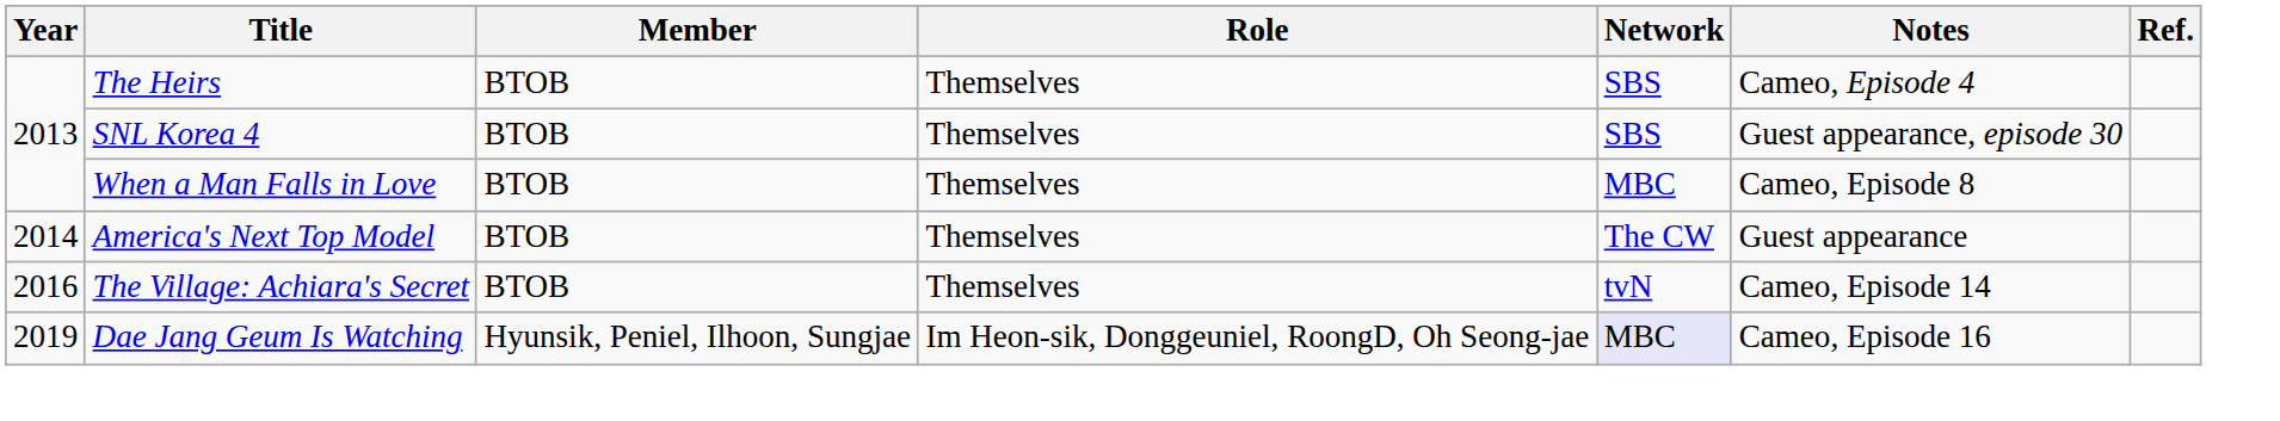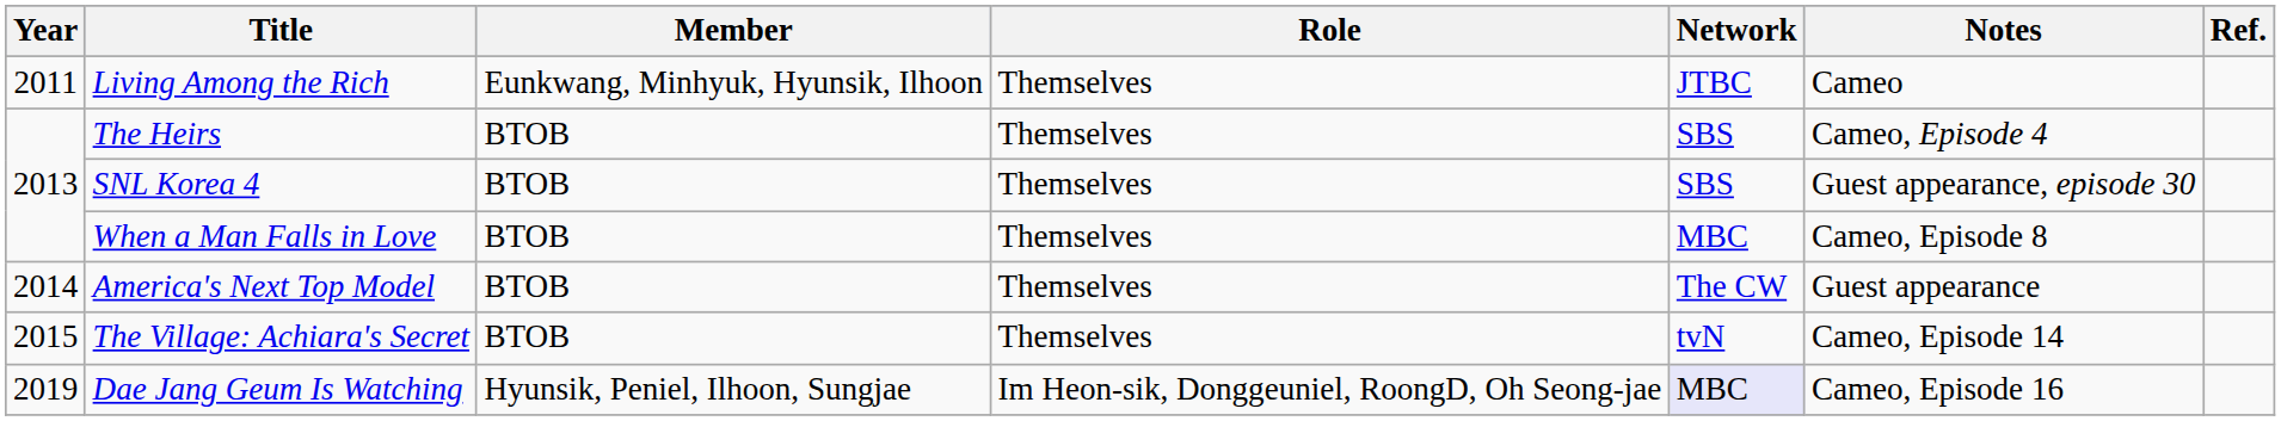 <table class="wikitable">
 <tr style="background:#B0C4DE;">
 <th>Year</th>
 <th>Title</th>
 <th>Member</th>
 <th>Role</th>
 <th>Network</th>
 <th>Notes</th>
 <th>Ref.</th>
+</tr>
+<tr>
+<td style="text-align:center;">2011</td>
+<td><em><a href='#'>Living Among the Rich</a></em></td>
+<td>Eunkwang, Minhyuk, Hyunsik, Ilhoon</td>
+<td>Themselves</td>
+<td><a href='#'>JTBC</a></td>
+<td>Cameo</td>
+<td></td>
 </tr>
 <tr>
 <td rowspan=3 style="text-align:center;">2013</td>
 <td><em><a href='#'>The Heirs</a></em></td>
 <td>BTOB</td>
 <td>Themselves</td>
 <td><a href='#'>SBS</a></td>
 <td>Cameo, <em>Episode 4</em></td>
 <td></td>
 </tr>
 <tr>
 <td><a href='#'><em>SNL Korea 4</em></a></td>
 <td>BTOB</td>
 <td>Themselves</td>
 <td><a href='#'>SBS</a></td>
 <td>Guest appearance, <em>episode 30</em></td>
 <td></td>
 </tr>
 <tr>
 <td><em><a href='#'>When a Man Falls in Love</a></em></td>
 <td>BTOB</td>
 <td>Themselves</td>
 <td><a href='#'>MBC</a></td>
 <td>Cameo, Episode 8</td>
 <td></td>
 </tr>
 <tr>
 <td style="text-align:center;">2014</td>
 <td><em><a href='#'>America's Next Top Model</a></em></td>
 <td>BTOB</td>
 <td>Themselves</td>
 <td><a href='#'>The CW</a></td>
 <td>Guest appearance</td>
 </tr>
 <tr>
-<td style="text-align:center;">2016</td>
+<td style="text-align:center;">2015</td>
 <td><em><a href='#'>The Village: Achiara's Secret</a></em></td>
 <td>BTOB</td>
 <td>Themselves</td>
 <td><a href='#'>tvN</a></td>
 <td>Cameo, Episode 14</td>
 <td></td>
 </tr>
 <tr>
 <td style="text-align:center;">2019</td>
 <td><em><a href='#'>Dae Jang Geum Is Watching</a></em></td>
 <td>Hyunsik, Peniel, Ilhoon, Sungjae</td>
 <td>Im Heon-sik, Donggeuniel, RoongD, Oh Seong-jae</td>
 <td style="background: lavender;">MBC</td>
 <td>Cameo, Episode 16</td>
 <td></td>
 </tr>
 </table>
